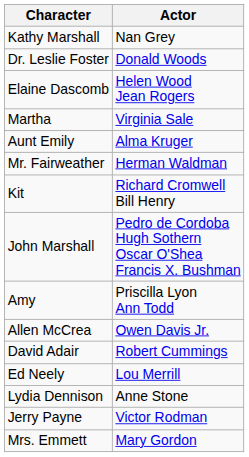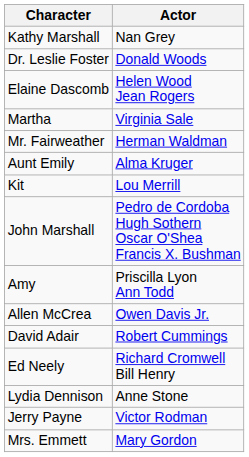 <table class="wikitable">
 <tr>
 <th>Character</th>
 <th>Actor</th>
 </tr>
 <tr>
 <td>Kathy Marshall</td>
 <td>Nan Grey</td>
 </tr>
 <tr>
 <td>Dr. Leslie Foster</td>
 <td><a href='#'>Donald Woods</a></td>
 </tr>
 <tr>
 <td>Elaine Dascomb</td>
 <td><a href='#'>Helen Wood</a><br><a href='#'>Jean Rogers</a></td>
 </tr>
 <tr>
 <td>Martha</td>
 <td><a href='#'>Virginia Sale</a></td>
 </tr>
 <tr>
+<td>Mr. Fairweather</td>
+<td><a href='#'>Herman Waldman</a></td>
+</tr>
+<tr>
 <td>Aunt Emily</td>
 <td><a href='#'>Alma Kruger</a></td>
 </tr>
 <tr>
-<td>Mr. Fairweather</td>
-<td><a href='#'>Herman Waldman</a></td>
-</tr>
-<tr>
 <td>Kit</td>
-<td><a href='#'>Richard Cromwell</a><br>Bill Henry</td>
+<td><a href='#'>Lou Merrill</a></td>
 </tr>
 <tr>
 <td>John Marshall</td>
 <td><a href='#'>Pedro de Cordoba</a><br><a href='#'>Hugh Sothern</a><br><a href='#'>Oscar O'Shea</a><br><a href='#'>Francis X. Bushman</a></td>
 </tr>
 <tr>
 <td>Amy</td>
 <td>Priscilla Lyon<br><a href='#'>Ann Todd</a></td>
 </tr>
 <tr>
 <td>Allen McCrea</td>
 <td><a href='#'>Owen Davis Jr.</a></td>
 </tr>
 <tr>
 <td>David Adair</td>
 <td><a href='#'>Robert Cummings</a></td>
 </tr>
 <tr>
 <td>Ed Neely</td>
-<td><a href='#'>Lou Merrill</a></td>
+<td><a href='#'>Richard Cromwell</a><br>Bill Henry</td>
 </tr>
 <tr>
 <td>Lydia Dennison</td>
 <td>Anne Stone</td>
 </tr>
 <tr>
 <td>Jerry Payne</td>
 <td><a href='#'>Victor Rodman</a></td>
 </tr>
 <tr>
 <td>Mrs. Emmett</td>
 <td><a href='#'>Mary Gordon</a></td>
 </tr>
 </table>
